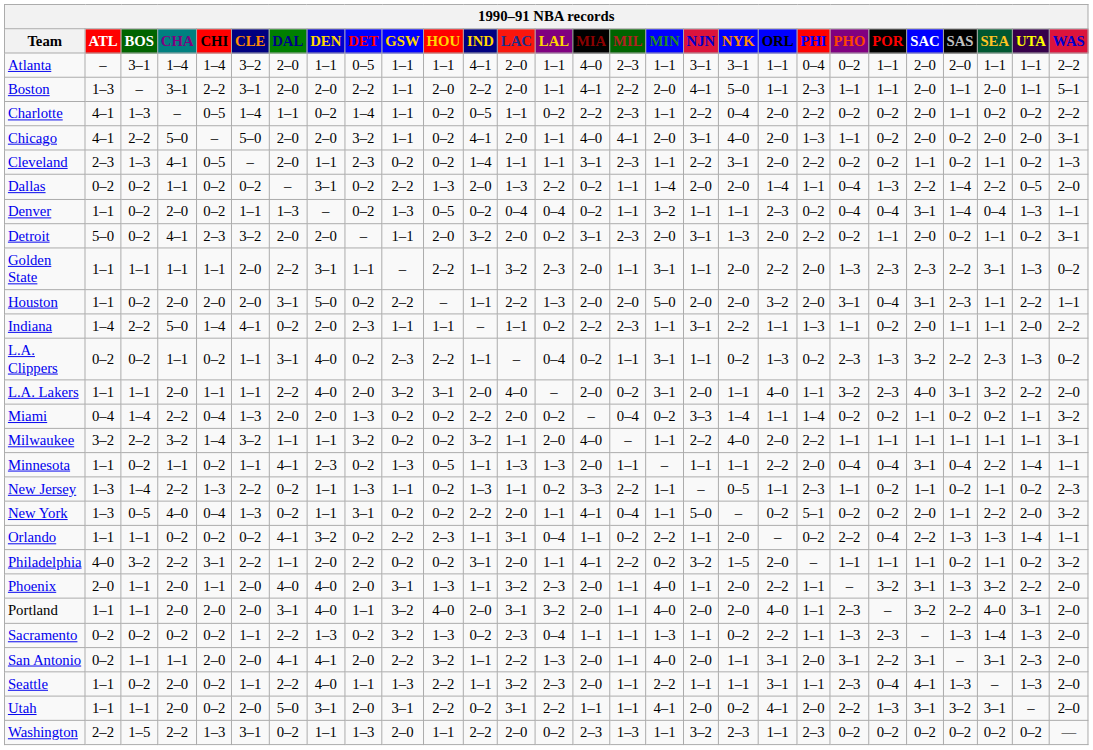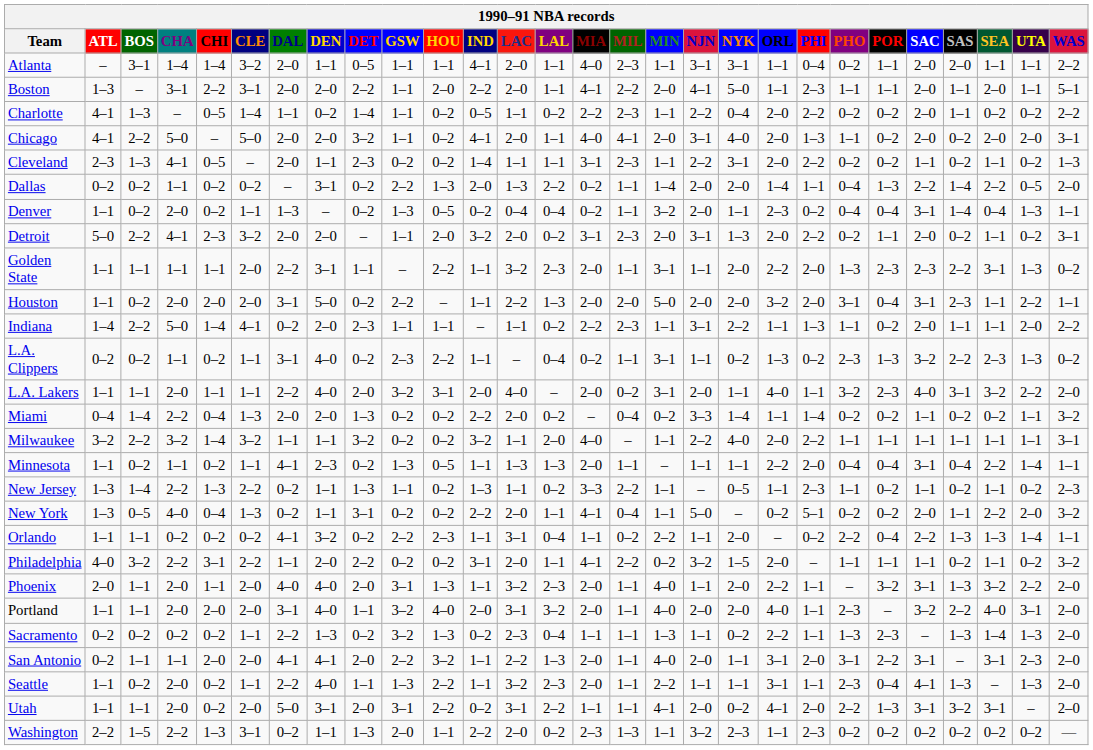 <table class="wikitable" style="font-size:95%; text-align:center;">
 <tr>
 <th colspan=28>1990–91 NBA records</th>
 </tr>
 <tr>
 <th width=100>Team</th>
 <th style="background:#FF0000;color:#FFFFFF;width=35">ATL</th>
 <th style="background:#006400;color:#FFFFFF;width=35">BOS</th>
 <th style="background:#008080;color:#800080;width=35">CHA</th>
 <th style="background:#FF0000;color:#000000;width=35">CHI</th>
 <th style="background:#000080;color:#FF8C00;width=35">CLE</th>
 <th style="background:#008000;color:#00008B;width=35">DAL</th>
 <th style="background:#0000CD;color:#FFD700;width=35">DEN</th>
 <th style="background:#0000FF;color:#FF0000;width=35">DET</th>
 <th style="background:#0000FF;color:#FFD700;width=35">GSW</th>
 <th style="background:#FF0000;color:#FFD700;width=35">HOU</th>
 <th style="background:#000080;color:#FFD700;width=35">IND</th>
 <th style="background:#F9160D;color:#1A2E8B;width=35">LAC</th>
 <th style="background:#800080;color:#FFD700;width=35">LAL</th>
 <th style="background:#000000;color:#8B0000;width=35">MIA</th>
 <th style="background:#006400;color:#B22222;width=35">MIL</th>
 <th style="background:#0000FF;color:#228B22;width=35">MIN</th>
 <th style="background:#DC143C;color:#0000CD;width=35">NJN</th>
 <th style="background:#0000FF;color:#FF8C00;width=35">NYK</th>
 <th style="background:#0000FF;color:#000000;width=35">ORL</th>
 <th style="background:#FF0000;color:#0000FF;width=35">PHI</th>
 <th style="background:#800080;color:#FF4500;width=35">PHO</th>
 <th style="background:#000000;color:#FF0000;width=35">POR</th>
 <th style="background:#0000FF;color:#FFFFFF;width=35">SAC</th>
 <th style="background:#000000;color:#C0C0C0;width=35">SAS</th>
 <th style="background:#005831;color:#FFC322;width=35">SEA</th>
 <th style="background:#36004A;color:#FFFF00;width=35">UTA</th>
 <th style="background:#DC143C;color:#0000CD;width=35">WAS</th>
 </tr>
 <tr>
 <td style="text-align:left;"><a href='#'>Atlanta</a></td>
 <td>–</td>
 <td>3–1</td>
 <td>1–4</td>
 <td>1–4</td>
 <td>3–2</td>
 <td>2–0</td>
 <td>1–1</td>
 <td>0–5</td>
 <td>1–1</td>
 <td>1–1</td>
 <td>4–1</td>
 <td>2–0</td>
 <td>1–1</td>
 <td>4–0</td>
 <td>2–3</td>
 <td>1–1</td>
 <td>3–1</td>
 <td>3–1</td>
 <td>1–1</td>
 <td>0–4</td>
 <td>0–2</td>
 <td>1–1</td>
 <td>2–0</td>
 <td>2–0</td>
 <td>1–1</td>
 <td>1–1</td>
 <td>2–2</td>
 </tr>
 <tr>
 <td style="text-align:left;"><a href='#'>Boston</a></td>
 <td>1–3</td>
 <td>–</td>
 <td>3–1</td>
 <td>2–2</td>
 <td>3–1</td>
 <td>2–0</td>
 <td>2–0</td>
 <td>2–2</td>
 <td>1–1</td>
 <td>2–0</td>
 <td>2–2</td>
 <td>2–0</td>
 <td>1–1</td>
 <td>4–1</td>
 <td>2–2</td>
 <td>2–0</td>
 <td>4–1</td>
 <td>5–0</td>
 <td>1–1</td>
 <td>2–3</td>
 <td>1–1</td>
 <td>1–1</td>
 <td>2–0</td>
 <td>1–1</td>
 <td>2–0</td>
 <td>1–1</td>
 <td>5–1</td>
 </tr>
 <tr>
 <td style="text-align:left;"><a href='#'>Charlotte</a></td>
 <td>4–1</td>
 <td>1–3</td>
 <td>–</td>
 <td>0–5</td>
 <td>1–4</td>
 <td>1–1</td>
 <td>0–2</td>
 <td>1–4</td>
 <td>1–1</td>
 <td>0–2</td>
 <td>0–5</td>
 <td>1–1</td>
 <td>0–2</td>
 <td>2–2</td>
 <td>2–3</td>
 <td>1–1</td>
 <td>2–2</td>
 <td>0–4</td>
 <td>2–0</td>
 <td>2–2</td>
 <td>0–2</td>
 <td>0–2</td>
 <td>2–0</td>
 <td>1–1</td>
 <td>0–2</td>
 <td>0–2</td>
 <td>2–2</td>
 </tr>
 <tr>
 <td style="text-align:left;"><a href='#'>Chicago</a></td>
 <td>4–1</td>
 <td>2–2</td>
 <td>5–0</td>
 <td>–</td>
 <td>5–0</td>
 <td>2–0</td>
 <td>2–0</td>
 <td>3–2</td>
 <td>1–1</td>
 <td>0–2</td>
 <td>4–1</td>
 <td>2–0</td>
 <td>1–1</td>
 <td>4–0</td>
 <td>4–1</td>
 <td>2–0</td>
 <td>3–1</td>
 <td>4–0</td>
 <td>2–0</td>
 <td>1–3</td>
 <td>1–1</td>
 <td>0–2</td>
 <td>2–0</td>
 <td>0–2</td>
 <td>2–0</td>
 <td>2–0</td>
 <td>3–1</td>
 </tr>
 <tr>
 <td style="text-align:left;"><a href='#'>Cleveland</a></td>
 <td>2–3</td>
 <td>1–3</td>
 <td>4–1</td>
 <td>0–5</td>
 <td>–</td>
 <td>2–0</td>
 <td>1–1</td>
 <td>2–3</td>
 <td>0–2</td>
 <td>0–2</td>
 <td>1–4</td>
 <td>1–1</td>
 <td>1–1</td>
 <td>3–1</td>
 <td>2–3</td>
 <td>1–1</td>
 <td>2–2</td>
 <td>3–1</td>
 <td>2–0</td>
 <td>2–2</td>
 <td>0–2</td>
 <td>0–2</td>
 <td>1–1</td>
 <td>0–2</td>
 <td>1–1</td>
 <td>0–2</td>
 <td>1–3</td>
 </tr>
 <tr>
 <td style="text-align:left;"><a href='#'>Dallas</a></td>
 <td>0–2</td>
 <td>0–2</td>
 <td>1–1</td>
 <td>0–2</td>
 <td>0–2</td>
 <td>–</td>
 <td>3–1</td>
 <td>0–2</td>
 <td>2–2</td>
 <td>1–3</td>
 <td>2–0</td>
 <td>1–3</td>
 <td>2–2</td>
 <td>0–2</td>
 <td>1–1</td>
 <td>1–4</td>
 <td>2–0</td>
 <td>2–0</td>
 <td>1–4</td>
 <td>1–1</td>
 <td>0–4</td>
 <td>1–3</td>
 <td>2–2</td>
 <td>1–4</td>
 <td>2–2</td>
 <td>0–5</td>
 <td>2–0</td>
 </tr>
 <tr>
 <td style="text-align:left;"><a href='#'>Denver</a></td>
 <td>1–1</td>
 <td>0–2</td>
 <td>2–0</td>
 <td>0–2</td>
 <td>1–1</td>
 <td>1–3</td>
 <td>–</td>
 <td>0–2</td>
 <td>1–3</td>
 <td>0–5</td>
 <td>0–2</td>
 <td>0–4</td>
 <td>0–4</td>
 <td>0–2</td>
 <td>1–1</td>
 <td>3–2</td>
-<td>1–1</td>
+<td>2–0</td>
 <td>1–1</td>
 <td>2–3</td>
 <td>0–2</td>
 <td>0–4</td>
 <td>0–4</td>
 <td>3–1</td>
 <td>1–4</td>
 <td>0–4</td>
 <td>1–3</td>
 <td>1–1</td>
 </tr>
 <tr>
 <td style="text-align:left;"><a href='#'>Detroit</a></td>
 <td>5–0</td>
-<td>0–2</td>
+<td>2–2</td>
 <td>4–1</td>
 <td>2–3</td>
 <td>3–2</td>
 <td>2–0</td>
 <td>2–0</td>
 <td>–</td>
 <td>1–1</td>
 <td>2–0</td>
 <td>3–2</td>
 <td>2–0</td>
 <td>0–2</td>
 <td>3–1</td>
 <td>2–3</td>
 <td>2–0</td>
 <td>3–1</td>
 <td>1–3</td>
 <td>2–0</td>
 <td>2–2</td>
 <td>0–2</td>
 <td>1–1</td>
 <td>2–0</td>
 <td>0–2</td>
 <td>1–1</td>
 <td>0–2</td>
 <td>3–1</td>
 </tr>
 <tr>
 <td style="text-align:left;"><a href='#'>Golden State</a></td>
 <td>1–1</td>
 <td>1–1</td>
 <td>1–1</td>
 <td>1–1</td>
 <td>2–0</td>
 <td>2–2</td>
 <td>3–1</td>
 <td>1–1</td>
 <td>–</td>
 <td>2–2</td>
 <td>1–1</td>
 <td>3–2</td>
 <td>2–3</td>
 <td>2–0</td>
 <td>1–1</td>
 <td>3–1</td>
 <td>1–1</td>
 <td>2–0</td>
 <td>2–2</td>
 <td>2–0</td>
 <td>1–3</td>
 <td>2–3</td>
 <td>2–3</td>
 <td>2–2</td>
 <td>3–1</td>
 <td>1–3</td>
 <td>0–2</td>
 </tr>
 <tr>
 <td style="text-align:left;"><a href='#'>Houston</a></td>
 <td>1–1</td>
 <td>0–2</td>
 <td>2–0</td>
 <td>2–0</td>
 <td>2–0</td>
 <td>3–1</td>
 <td>5–0</td>
 <td>0–2</td>
 <td>2–2</td>
 <td>–</td>
 <td>1–1</td>
 <td>2–2</td>
 <td>1–3</td>
 <td>2–0</td>
 <td>2–0</td>
 <td>5–0</td>
 <td>2–0</td>
 <td>2–0</td>
 <td>3–2</td>
 <td>2–0</td>
 <td>3–1</td>
 <td>0–4</td>
 <td>3–1</td>
 <td>2–3</td>
 <td>1–1</td>
 <td>2–2</td>
 <td>1–1</td>
 </tr>
 <tr>
 <td style="text-align:left;"><a href='#'>Indiana</a></td>
 <td>1–4</td>
 <td>2–2</td>
 <td>5–0</td>
 <td>1–4</td>
 <td>4–1</td>
 <td>0–2</td>
 <td>2–0</td>
 <td>2–3</td>
 <td>1–1</td>
 <td>1–1</td>
 <td>–</td>
 <td>1–1</td>
 <td>0–2</td>
 <td>2–2</td>
 <td>2–3</td>
 <td>1–1</td>
 <td>3–1</td>
 <td>2–2</td>
 <td>1–1</td>
 <td>1–3</td>
 <td>1–1</td>
 <td>0–2</td>
 <td>2–0</td>
 <td>1–1</td>
 <td>1–1</td>
 <td>2–0</td>
 <td>2–2</td>
 </tr>
 <tr>
 <td style="text-align:left;"><a href='#'>L.A. Clippers</a></td>
 <td>0–2</td>
 <td>0–2</td>
 <td>1–1</td>
 <td>0–2</td>
 <td>1–1</td>
 <td>3–1</td>
 <td>4–0</td>
 <td>0–2</td>
 <td>2–3</td>
 <td>2–2</td>
 <td>1–1</td>
 <td>–</td>
 <td>0–4</td>
 <td>0–2</td>
 <td>1–1</td>
 <td>3–1</td>
 <td>1–1</td>
 <td>0–2</td>
 <td>1–3</td>
 <td>0–2</td>
 <td>2–3</td>
 <td>1–3</td>
 <td>3–2</td>
 <td>2–2</td>
 <td>2–3</td>
 <td>1–3</td>
 <td>0–2</td>
 </tr>
 <tr>
 <td style="text-align:left;"><a href='#'>L.A. Lakers</a></td>
 <td>1–1</td>
 <td>1–1</td>
 <td>2–0</td>
 <td>1–1</td>
 <td>1–1</td>
 <td>2–2</td>
 <td>4–0</td>
 <td>2–0</td>
 <td>3–2</td>
 <td>3–1</td>
 <td>2–0</td>
 <td>4–0</td>
 <td>–</td>
 <td>2–0</td>
 <td>0–2</td>
 <td>3–1</td>
 <td>2–0</td>
 <td>1–1</td>
 <td>4–0</td>
 <td>1–1</td>
 <td>3–2</td>
 <td>2–3</td>
 <td>4–0</td>
 <td>3–1</td>
 <td>3–2</td>
 <td>2–2</td>
 <td>2–0</td>
 </tr>
 <tr>
 <td style="text-align:left;"><a href='#'>Miami</a></td>
 <td>0–4</td>
 <td>1–4</td>
 <td>2–2</td>
 <td>0–4</td>
 <td>1–3</td>
 <td>2–0</td>
 <td>2–0</td>
 <td>1–3</td>
 <td>0–2</td>
 <td>0–2</td>
 <td>2–2</td>
 <td>2–0</td>
 <td>0–2</td>
 <td>–</td>
 <td>0–4</td>
 <td>0–2</td>
 <td>3–3</td>
 <td>1–4</td>
 <td>1–1</td>
 <td>1–4</td>
 <td>0–2</td>
 <td>0–2</td>
 <td>1–1</td>
 <td>0–2</td>
 <td>0–2</td>
 <td>1–1</td>
 <td>3–2</td>
 </tr>
 <tr>
 <td style="text-align:left;"><a href='#'>Milwaukee</a></td>
 <td>3–2</td>
 <td>2–2</td>
 <td>3–2</td>
 <td>1–4</td>
 <td>3–2</td>
 <td>1–1</td>
 <td>1–1</td>
 <td>3–2</td>
 <td>0–2</td>
 <td>0–2</td>
 <td>3–2</td>
 <td>1–1</td>
 <td>2–0</td>
 <td>4–0</td>
 <td>–</td>
 <td>1–1</td>
 <td>2–2</td>
 <td>4–0</td>
 <td>2–0</td>
 <td>2–2</td>
 <td>1–1</td>
 <td>1–1</td>
 <td>1–1</td>
 <td>1–1</td>
 <td>1–1</td>
 <td>1–1</td>
 <td>3–1</td>
 </tr>
 <tr>
 <td style="text-align:left;"><a href='#'>Minnesota</a></td>
 <td>1–1</td>
 <td>0–2</td>
 <td>1–1</td>
 <td>0–2</td>
 <td>1–1</td>
 <td>4–1</td>
 <td>2–3</td>
 <td>0–2</td>
 <td>1–3</td>
 <td>0–5</td>
 <td>1–1</td>
 <td>1–3</td>
 <td>1–3</td>
 <td>2–0</td>
 <td>1–1</td>
 <td>–</td>
 <td>1–1</td>
 <td>1–1</td>
 <td>2–2</td>
 <td>2–0</td>
 <td>0–4</td>
 <td>0–4</td>
 <td>3–1</td>
 <td>0–4</td>
 <td>2–2</td>
 <td>1–4</td>
 <td>1–1</td>
 </tr>
 <tr>
 <td style="text-align:left;"><a href='#'>New Jersey</a></td>
 <td>1–3</td>
 <td>1–4</td>
 <td>2–2</td>
 <td>1–3</td>
 <td>2–2</td>
 <td>0–2</td>
 <td>1–1</td>
 <td>1–3</td>
 <td>1–1</td>
 <td>0–2</td>
 <td>1–3</td>
 <td>1–1</td>
 <td>0–2</td>
 <td>3–3</td>
 <td>2–2</td>
 <td>1–1</td>
 <td>–</td>
 <td>0–5</td>
 <td>1–1</td>
 <td>2–3</td>
 <td>1–1</td>
 <td>0–2</td>
 <td>1–1</td>
 <td>0–2</td>
 <td>1–1</td>
 <td>0–2</td>
 <td>2–3</td>
 </tr>
 <tr>
 <td style="text-align:left;"><a href='#'>New York</a></td>
 <td>1–3</td>
 <td>0–5</td>
 <td>4–0</td>
 <td>0–4</td>
 <td>1–3</td>
 <td>0–2</td>
 <td>1–1</td>
 <td>3–1</td>
 <td>0–2</td>
 <td>0–2</td>
 <td>2–2</td>
 <td>2–0</td>
 <td>1–1</td>
 <td>4–1</td>
 <td>0–4</td>
 <td>1–1</td>
 <td>5–0</td>
 <td>–</td>
 <td>0–2</td>
 <td>5–1</td>
 <td>0–2</td>
 <td>0–2</td>
 <td>2–0</td>
 <td>1–1</td>
 <td>2–2</td>
 <td>2–0</td>
 <td>3–2</td>
 </tr>
 <tr>
 <td style="text-align:left;"><a href='#'>Orlando</a></td>
 <td>1–1</td>
 <td>1–1</td>
 <td>0–2</td>
 <td>0–2</td>
 <td>0–2</td>
 <td>4–1</td>
 <td>3–2</td>
 <td>0–2</td>
 <td>2–2</td>
 <td>2–3</td>
 <td>1–1</td>
 <td>3–1</td>
 <td>0–4</td>
 <td>1–1</td>
 <td>0–2</td>
 <td>2–2</td>
 <td>1–1</td>
 <td>2–0</td>
 <td>–</td>
 <td>0–2</td>
 <td>2–2</td>
 <td>0–4</td>
 <td>2–2</td>
 <td>1–3</td>
 <td>1–3</td>
 <td>1–4</td>
 <td>1–1</td>
 </tr>
 <tr>
 <td style="text-align:left;"><a href='#'>Philadelphia</a></td>
 <td>4–0</td>
 <td>3–2</td>
 <td>2–2</td>
 <td>3–1</td>
 <td>2–2</td>
 <td>1–1</td>
 <td>2–0</td>
 <td>2–2</td>
 <td>0–2</td>
 <td>0–2</td>
 <td>3–1</td>
 <td>2–0</td>
 <td>1–1</td>
 <td>4–1</td>
 <td>2–2</td>
 <td>0–2</td>
 <td>3–2</td>
 <td>1–5</td>
 <td>2–0</td>
 <td>–</td>
 <td>1–1</td>
 <td>1–1</td>
 <td>1–1</td>
 <td>0–2</td>
 <td>1–1</td>
 <td>0–2</td>
 <td>3–2</td>
 </tr>
 <tr>
 <td style="text-align:left;"><a href='#'>Phoenix</a></td>
 <td>2–0</td>
 <td>1–1</td>
 <td>2–0</td>
 <td>1–1</td>
 <td>2–0</td>
 <td>4–0</td>
 <td>4–0</td>
 <td>2–0</td>
 <td>3–1</td>
 <td>1–3</td>
 <td>1–1</td>
 <td>3–2</td>
 <td>2–3</td>
 <td>2–0</td>
 <td>1–1</td>
 <td>4–0</td>
 <td>1–1</td>
 <td>2–0</td>
 <td>2–2</td>
 <td>1–1</td>
 <td>–</td>
 <td>3–2</td>
 <td>3–1</td>
 <td>1–3</td>
 <td>3–2</td>
 <td>2–2</td>
 <td>2–0</td>
 </tr>
 <tr>
 <td style="text-align:left;">Portland</td>
 <td>1–1</td>
 <td>1–1</td>
 <td>2–0</td>
 <td>2–0</td>
 <td>2–0</td>
 <td>3–1</td>
 <td>4–0</td>
 <td>1–1</td>
 <td>3–2</td>
 <td>4–0</td>
 <td>2–0</td>
 <td>3–1</td>
 <td>3–2</td>
 <td>2–0</td>
 <td>1–1</td>
 <td>4–0</td>
 <td>2–0</td>
 <td>2–0</td>
 <td>4–0</td>
 <td>1–1</td>
 <td>2–3</td>
 <td>–</td>
 <td>3–2</td>
 <td>2–2</td>
 <td>4–0</td>
 <td>3–1</td>
 <td>2–0</td>
 </tr>
 <tr>
 <td style="text-align:left;"><a href='#'>Sacramento</a></td>
 <td>0–2</td>
 <td>0–2</td>
 <td>0–2</td>
 <td>0–2</td>
 <td>1–1</td>
 <td>2–2</td>
 <td>1–3</td>
 <td>0–2</td>
 <td>3–2</td>
 <td>1–3</td>
 <td>0–2</td>
 <td>2–3</td>
 <td>0–4</td>
 <td>1–1</td>
 <td>1–1</td>
 <td>1–3</td>
 <td>1–1</td>
 <td>0–2</td>
 <td>2–2</td>
 <td>1–1</td>
 <td>1–3</td>
 <td>2–3</td>
 <td>–</td>
 <td>1–3</td>
 <td>1–4</td>
 <td>1–3</td>
 <td>2–0</td>
 </tr>
 <tr>
 <td style="text-align:left;"><a href='#'>San Antonio</a></td>
 <td>0–2</td>
 <td>1–1</td>
 <td>1–1</td>
 <td>2–0</td>
 <td>2–0</td>
 <td>4–1</td>
 <td>4–1</td>
 <td>2–0</td>
 <td>2–2</td>
 <td>3–2</td>
 <td>1–1</td>
 <td>2–2</td>
 <td>1–3</td>
 <td>2–0</td>
 <td>1–1</td>
 <td>4–0</td>
 <td>2–0</td>
 <td>1–1</td>
 <td>3–1</td>
 <td>2–0</td>
 <td>3–1</td>
 <td>2–2</td>
 <td>3–1</td>
 <td>–</td>
 <td>3–1</td>
 <td>2–3</td>
 <td>2–0</td>
 </tr>
 <tr>
 <td style="text-align:left;"><a href='#'>Seattle</a></td>
 <td>1–1</td>
 <td>0–2</td>
 <td>2–0</td>
 <td>0–2</td>
 <td>1–1</td>
 <td>2–2</td>
 <td>4–0</td>
 <td>1–1</td>
 <td>1–3</td>
 <td>2–2</td>
 <td>1–1</td>
 <td>3–2</td>
 <td>2–3</td>
 <td>2–0</td>
 <td>1–1</td>
 <td>2–2</td>
 <td>1–1</td>
 <td>1–1</td>
 <td>3–1</td>
 <td>1–1</td>
 <td>2–3</td>
 <td>0–4</td>
 <td>4–1</td>
 <td>1–3</td>
 <td>–</td>
 <td>1–3</td>
 <td>2–0</td>
 </tr>
 <tr>
 <td style="text-align:left;"><a href='#'>Utah</a></td>
 <td>1–1</td>
 <td>1–1</td>
 <td>2–0</td>
 <td>0–2</td>
 <td>2–0</td>
 <td>5–0</td>
 <td>3–1</td>
 <td>2–0</td>
 <td>3–1</td>
 <td>2–2</td>
 <td>0–2</td>
 <td>3–1</td>
 <td>2–2</td>
 <td>1–1</td>
 <td>1–1</td>
 <td>4–1</td>
 <td>2–0</td>
 <td>0–2</td>
 <td>4–1</td>
 <td>2–0</td>
 <td>2–2</td>
 <td>1–3</td>
 <td>3–1</td>
 <td>3–2</td>
 <td>3–1</td>
 <td>–</td>
 <td>2–0</td>
 </tr>
 <tr>
 <td style="text-align:left;"><a href='#'>Washington</a></td>
 <td>2–2</td>
 <td>1–5</td>
 <td>2–2</td>
 <td>1–3</td>
 <td>3–1</td>
 <td>0–2</td>
 <td>1–1</td>
 <td>1–3</td>
 <td>2–0</td>
 <td>1–1</td>
 <td>2–2</td>
 <td>2–0</td>
 <td>0–2</td>
 <td>2–3</td>
 <td>1–3</td>
 <td>1–1</td>
 <td>3–2</td>
 <td>2–3</td>
 <td>1–1</td>
 <td>2–3</td>
 <td>0–2</td>
 <td>0–2</td>
 <td>0–2</td>
 <td>0–2</td>
 <td>0–2</td>
 <td>0–2</td>
 <td>—</td>
 </tr>
 </table>
